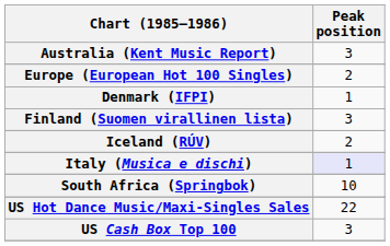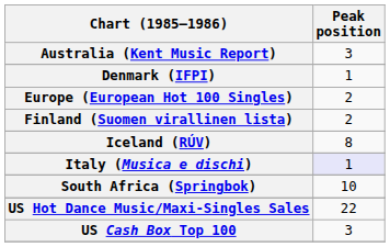 <table class="wikitable sortable plainrowheaders" style="text-align:center">
 <tr>
 <th scope="col">Chart (1985–1986)</th>
 <th scope="col">Peak<br>position</th>
 </tr>
 <tr>
 <th scope="row">Australia (<a href='#'>Kent Music Report</a>)</th>
 <td>3</td>
 </tr>
 <tr>
 </tr>
 <tr>
 </tr>
 <tr>
 </tr>
 <tr>
+<th scope="row">Denmark (<a href='#'>IFPI</a>)</th>
+<td>1</td>
+</tr>
+<tr>
 <th scope="row">Europe (<a href='#'>European Hot 100 Singles</a>)</th>
 <td>2</td>
 </tr>
 <tr>
-<th scope="row">Denmark (<a href='#'>IFPI</a>)</th>
-<td>1</td>
-</tr>
-<tr>
 <th scope="row">Finland (<a href='#'>Suomen virallinen lista</a>)</th>
-<td>3</td>
+<td>2</td>
 </tr>
 <tr>
 </tr>
 <tr>
 <th scope="row">Iceland (<a href='#'>RÚV</a>)</th>
-<td>2</td>
+<td>8</td>
 </tr>
 <tr>
 </tr>
 <tr>
 <th scope="row">Italy (<em><a href='#'>Musica e dischi</a></em>)</th>
 <td style="background: lavender;">1</td>
 </tr>
 <tr>
 </tr>
 <tr>
 </tr>
 <tr>
 </tr>
 <tr>
 </tr>
 <tr>
 <th scope="row">South Africa (<a href='#'>Springbok</a>)</th>
 <td>10</td>
 </tr>
 <tr>
 </tr>
 <tr>
 </tr>
 <tr>
 </tr>
 <tr>
 </tr>
 <tr>
 </tr>
 <tr>
 </tr>
 <tr>
 </tr>
 <tr>
 <th scope="row">US <a href='#'>Hot Dance Music/Maxi-Singles Sales</a></th>
 <td>22</td>
 </tr>
 <tr>
 <th scope="row">US <a href='#'><em>Cash Box</em> Top 100</a></th>
 <td>3</td>
 </tr>
 <tr>
 </tr>
 </table>
